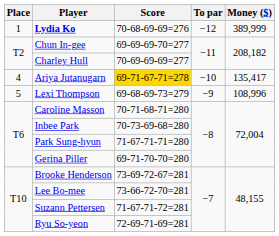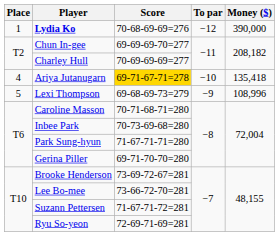 <table class="wikitable">
 <tr>
 <th>Place</th>
 <th>Player</th>
 <th>Score</th>
 <th>To par</th>
 <th>Money (<a href='#'>$</a>)</th>
 </tr>
 <tr>
 <td align=center>1</td>
 <td> <strong><a href='#'>Lydia Ko</a></strong></td>
 <td>70-68-69-69=276</td>
 <td align=center>−12</td>
-<td align=center>389,999</td>
+<td align=center>390,000</td>
 </tr>
 <tr>
 <td rowspan=2 align=center>T2</td>
 <td> <a href='#'>Chun In-gee</a></td>
 <td>69-69-69-70=277</td>
 <td rowspan=2 align=center>−11</td>
 <td rowspan=2 align=center>208,182</td>
 </tr>
 <tr>
 <td> <a href='#'>Charley Hull</a></td>
 <td>70-69-69-69=277</td>
 </tr>
 <tr>
 <td align=center>4</td>
 <td> <a href='#'>Ariya Jutanugarn</a></td>
 <td style="background: gold;">69-71-67-71=278</td>
 <td align=center>−10</td>
-<td align=center>135,417</td>
+<td align=center>135,418</td>
 </tr>
 <tr>
 <td align=center>5</td>
 <td> <a href='#'>Lexi Thompson</a></td>
 <td>69-68-69-73=279</td>
 <td align=center>−9</td>
 <td align=center>108,996</td>
 </tr>
 <tr>
 <td rowspan=4 align=center>T6</td>
 <td> <a href='#'>Caroline Masson</a></td>
 <td>70-71-68-71=280</td>
 <td rowspan=4 align=center>−8</td>
 <td rowspan=4 align=center>72,004</td>
 </tr>
 <tr>
 <td> <a href='#'>Inbee Park</a></td>
 <td>70-73-69-68=280</td>
 </tr>
 <tr>
 <td> <a href='#'>Park Sung-hyun</a></td>
 <td>71-67-71-71=280</td>
 </tr>
 <tr>
 <td> <a href='#'>Gerina Piller</a></td>
 <td>69-71-70-70=280</td>
 </tr>
 <tr>
 <td rowspan=4 align=center>T10</td>
 <td> <a href='#'>Brooke Henderson</a></td>
 <td>73-69-72-67=281</td>
 <td rowspan=4 align=center>−7</td>
 <td rowspan=4 align=center>48,155</td>
 </tr>
 <tr>
 <td> <a href='#'>Lee Bo-mee</a></td>
 <td>73-66-72-70=281</td>
 </tr>
 <tr>
 <td> <a href='#'>Suzann Pettersen</a></td>
 <td>71-67-71-72=281</td>
 </tr>
 <tr>
 <td> <a href='#'>Ryu So-yeon</a></td>
 <td>72-69-71-69=281</td>
 </tr>
 </table>
